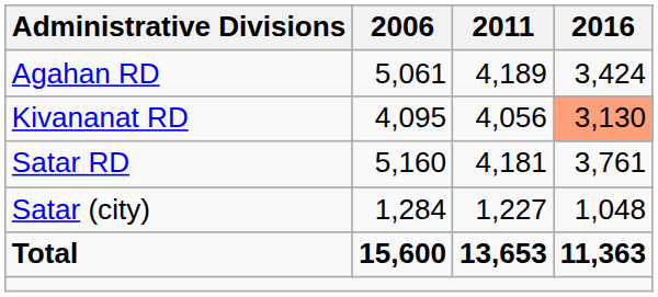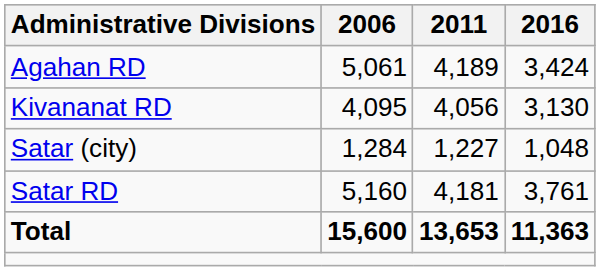 <table class="wikitable">
 <tr>
 <th>Administrative Divisions</th>
 <th>2006</th>
 <th>2011</th>
 <th>2016</th>
 </tr>
 <tr>
 <td><a href='#'>Agahan RD</a></td>
 <td style="text-align: right;">5,061</td>
 <td style="text-align: right;">4,189</td>
 <td style="text-align: right;">3,424</td>
 </tr>
 <tr>
 <td><a href='#'>Kivananat RD</a></td>
 <td style="text-align: right;">4,095</td>
 <td style="text-align: right;">4,056</td>
-<td style="background: lightsalmon; text-align: right;">3,130</td>
+<td style="text-align: right;">3,130</td>
+</tr>
+<tr>
+<td><a href='#'>Satar</a> (city)</td>
+<td style="text-align: right;">1,284</td>
+<td style="text-align: right;">1,227</td>
+<td style="text-align: right;">1,048</td>
 </tr>
 <tr>
 <td><a href='#'>Satar RD</a></td>
 <td style="text-align: right;">5,160</td>
 <td style="text-align: right;">4,181</td>
 <td style="text-align: right;">3,761</td>
-</tr>
-<tr>
-<td><a href='#'>Satar</a> (city)</td>
-<td style="text-align: right;">1,284</td>
-<td style="text-align: right;">1,227</td>
-<td style="text-align: right;">1,048</td>
 </tr>
 <tr>
 <td><strong>Total</strong></td>
 <td style="text-align: right;"><strong>15,600</strong></td>
 <td style="text-align: right;"><strong>13,653</strong></td>
 <td style="text-align: right;"><strong>11,363</strong></td>
 </tr>
 <tr>
 <td colspan=4></td>
 </tr>
 </table>
